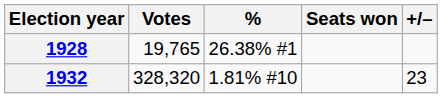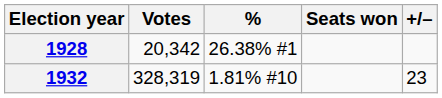 <table class=wikitable style="text-align: right;">
 <tr>
 <th>Election year</th>
 <th>Votes</th>
 <th>%</th>
 <th>Seats won</th>
 <th>+/–</th>
 </tr>
 <tr>
 <th><a href='#'>1928</a></th>
-<td>19,765</td>
+<td>20,342</td>
 <td>26.38% #1</td>
 <td align=left></td>
 <td align=left></td>
 </tr>
 <tr>
 <th><a href='#'>1932</a></th>
-<td>328,320</td>
+<td>328,319</td>
 <td>1.81% #10</td>
 <td align=left></td>
 <td align=left> 23</td>
 </tr>
 </table>
